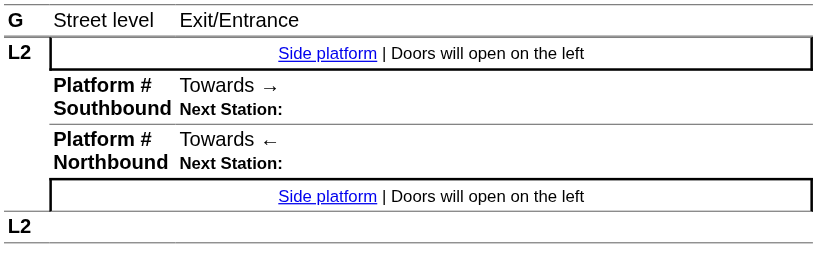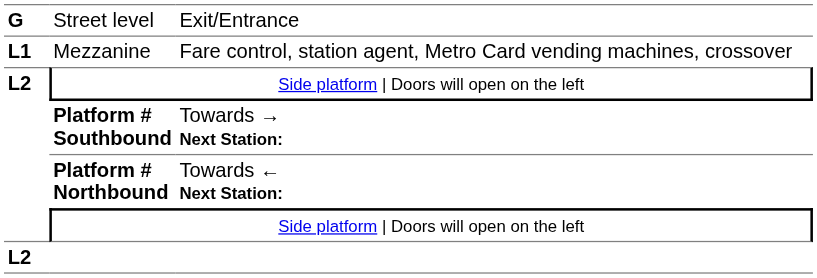 <table table border=0 cellspacing=0 cellpadding=3>
 <tr>
 <td style="border-bottom:solid 1px gray;border-top:solid 1px gray;" width=30 valign=top><strong>G</strong></td>
 <td style="border-top:solid 1px gray;border-bottom:solid 1px gray;" width=85 valign=top>Street level</td>
 <td style="border-top:solid 1px gray;border-bottom:solid 1px gray;" width=500 valign=top>Exit/Entrance</td>
+</tr>
+<tr>
+<td valign=top><strong>L1</strong></td>
+<td valign=top>Mezzanine</td>
+<td valign=top>Fare control, station agent, Metro Card vending machines, crossover<br></td>
 </tr>
 <tr>
 <td style="border-top:solid 1px gray;border-bottom:solid 1px gray;" width=30 rowspan=4 valign=top><strong>L2</strong></td>
 <td style="border-top:solid 1px gray;border-right:solid 2px black;border-left:solid 2px black;border-bottom:solid 2px black;text-align:center;" colspan=2><small><a href='#'>Side platform</a> | Doors will open on the left </small></td>
 </tr>
 <tr>
 <td style="border-bottom:solid 1px gray;" width=85><span><strong>Platform #</strong><br><strong>Southbound</strong></span></td>
 <td style="border-bottom:solid 1px gray;" width=500>Towards → <br><small><strong>Next Station:</strong></small> </td>
 </tr>
 <tr>
 <td><span><strong>Platform #</strong><br><strong>Northbound</strong></span></td>
 <td>Towards ← <br><small><strong>Next Station:</strong> </small></td>
 </tr>
 <tr>
 <td style="border-top:solid 2px black;border-right:solid 2px black;border-left:solid 2px black;border-bottom:solid 1px gray;" colspan=2  align=center><small><a href='#'>Side platform</a> | Doors will open on the left </small></td>
 </tr>
 <tr>
 <td style="border-bottom:solid 1px gray;" width=30 rowspan=2 valign=top><strong>L2</strong></td>
 <td style="border-bottom:solid 1px gray;" width=85></td>
 <td style="border-bottom:solid 1px gray;" width=500></td>
 </tr>
 <tr>
 </tr>
 </table>
